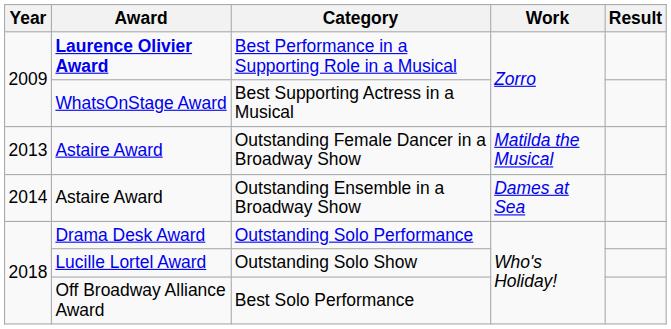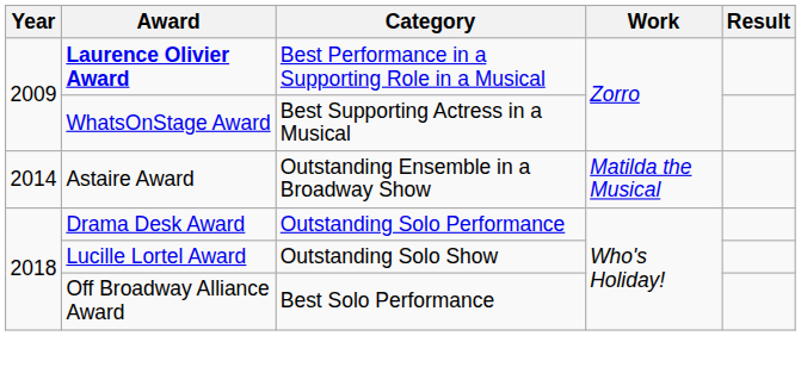 <table class="wikitable sortable">
 <tr>
 <th>Year</th>
 <th>Award</th>
 <th>Category</th>
 <th>Work</th>
 <th>Result</th>
 </tr>
 <tr>
 <td rowspan="2" style="text-align: center;">2009</td>
 <td><strong><a href='#'>Laurence Olivier Award</a></strong></td>
 <td><a href='#'>Best Performance in a Supporting Role in a Musical</a></td>
 <td rowspan="2"><em><a href='#'>Zorro</a></em></td>
 <td></td>
 </tr>
 <tr>
 <td><a href='#'>WhatsOnStage Award</a></td>
 <td>Best Supporting Actress in a Musical</td>
 <td></td>
 </tr>
 <tr>
-<td style="text-align: center;">2013</td>
-<td><a href='#'>Astaire Award</a></td>
-<td>Outstanding Female Dancer in a Broadway Show</td>
-<td><em><a href='#'>Matilda the Musical</a></em></td>
-<td></td>
-</tr>
-<tr>
 <td style="text-align: center;">2014</td>
 <td>Astaire Award</td>
 <td>Outstanding Ensemble in a Broadway Show</td>
-<td><em><a href='#'>Dames at Sea</a></em></td>
+<td><em><a href='#'>Matilda the Musical</a></em></td>
 <td></td>
 </tr>
 <tr>
 <td rowspan="3"  style="text-align: center;">2018</td>
 <td><a href='#'>Drama Desk Award</a></td>
 <td><a href='#'>Outstanding Solo Performance</a></td>
 <td rowspan="3"><em>Who's Holiday!</em></td>
 <td></td>
 </tr>
 <tr>
 <td><a href='#'>Lucille Lortel Award</a></td>
 <td>Outstanding Solo Show</td>
 <td></td>
 </tr>
 <tr>
 <td>Off Broadway Alliance Award</td>
 <td>Best Solo Performance</td>
 <td></td>
 </tr>
 </table>
